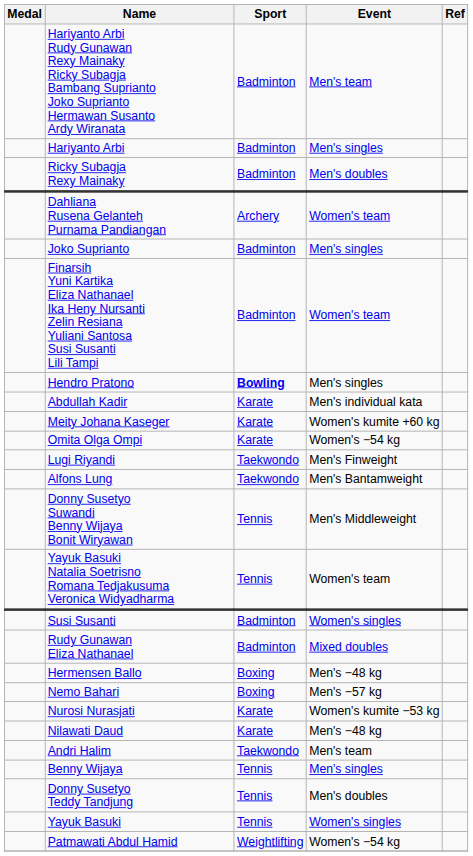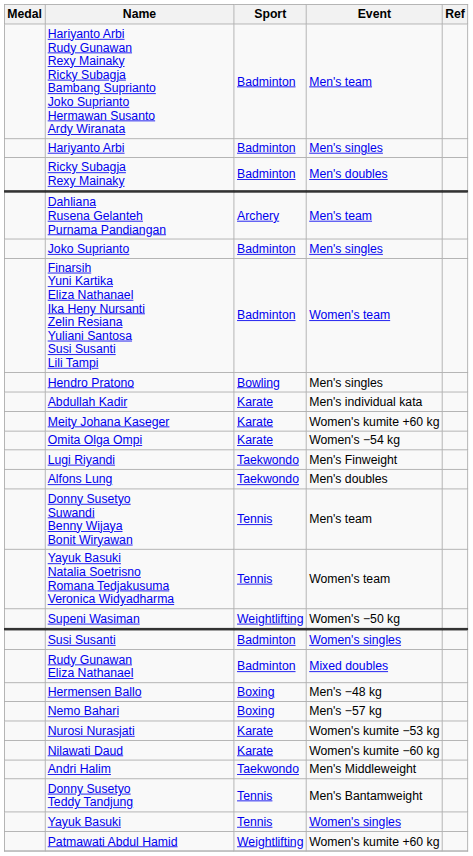 <table class="wikitable sortable" style="font-size:90%">
 <tr>
 <th>Medal</th>
 <th style="width:15em">Name</th>
 <th>Sport</th>
 <th>Event</th>
 <th>Ref</th>
 </tr>
 <tr>
 <td></td>
 <td><a href='#'>Hariyanto Arbi</a><br><a href='#'>Rudy Gunawan</a><br><a href='#'>Rexy Mainaky</a><br><a href='#'>Ricky Subagja</a><br><a href='#'>Bambang Suprianto</a><br><a href='#'>Joko Suprianto</a><br><a href='#'>Hermawan Susanto</a><br><a href='#'>Ardy Wiranata</a></td>
 <td> <a href='#'>Badminton</a></td>
 <td><a href='#'>Men's team</a></td>
 <td align="center"></td>
 </tr>
 <tr>
 <td></td>
 <td><a href='#'>Hariyanto Arbi</a></td>
 <td> <a href='#'>Badminton</a></td>
 <td><a href='#'>Men's singles</a></td>
 <td align="center"></td>
 </tr>
 <tr>
 <td></td>
 <td><a href='#'>Ricky Subagja</a> <br> <a href='#'>Rexy Mainaky</a></td>
 <td> <a href='#'>Badminton</a></td>
 <td><a href='#'>Men's doubles</a></td>
 <td align="center"></td>
 </tr>
 <tr style="border-top: 3px solid #333333;">
 <td></td>
 <td><a href='#'>Dahliana</a><br><a href='#'>Rusena Gelanteh</a><br><a href='#'>Purnama Pandiangan</a></td>
 <td> <a href='#'>Archery</a></td>
-<td><a href='#'>Women's team</a></td>
+<td><a href='#'>Men's team</a></td>
 <td align="center"></td>
 </tr>
 <tr>
 <td></td>
 <td><a href='#'>Joko Suprianto</a></td>
 <td> <a href='#'>Badminton</a></td>
 <td><a href='#'>Men's singles</a></td>
 <td align="center"></td>
 </tr>
 <tr>
 <td></td>
 <td><a href='#'>Finarsih</a><br><a href='#'>Yuni Kartika</a><br><a href='#'>Eliza Nathanael</a><br><a href='#'>Ika Heny Nursanti</a><br><a href='#'>Zelin Resiana</a><br><a href='#'>Yuliani Santosa</a><br><a href='#'>Susi Susanti</a><br><a href='#'>Lili Tampi</a></td>
 <td>  <a href='#'>Badminton</a></td>
 <td><a href='#'>Women's team</a></td>
 <td align="center"></td>
 </tr>
 <tr>
 <td></td>
 <td><a href='#'>Hendro Pratono</a></td>
-<td><strong> <a href='#'>Bowling</a></strong></td>
+<td> <a href='#'>Bowling</a></td>
 <td>Men's singles</td>
 <td align="center"></td>
 </tr>
 <tr>
 <td></td>
 <td><a href='#'>Abdullah Kadir</a></td>
 <td> <a href='#'>Karate</a></td>
 <td>Men's individual kata</td>
 <td align="center"></td>
 </tr>
 <tr>
 <td></td>
 <td><a href='#'>Meity Johana Kaseger</a></td>
 <td> <a href='#'>Karate</a></td>
 <td>Women's kumite +60 kg</td>
 <td align="center"></td>
 </tr>
 <tr>
 <td></td>
 <td><a href='#'>Omita Olga Ompi</a></td>
 <td> <a href='#'>Karate</a></td>
 <td>Women's −54 kg</td>
 <td align="center"></td>
 </tr>
 <tr>
 <td></td>
 <td><a href='#'>Lugi Riyandi</a></td>
 <td> <a href='#'>Taekwondo</a></td>
 <td>Men's Finweight</td>
 <td align="center"></td>
 </tr>
 <tr>
 <td></td>
 <td><a href='#'>Alfons Lung</a></td>
 <td> <a href='#'>Taekwondo</a></td>
-<td>Men's Bantamweight</td>
+<td>Men's doubles</td>
 <td align="center"></td>
 </tr>
 <tr>
 <td></td>
 <td><a href='#'>Donny Susetyo</a><br><a href='#'>Suwandi</a><br><a href='#'>Benny Wijaya</a><br><a href='#'>Bonit Wiryawan</a></td>
 <td> <a href='#'>Tennis</a></td>
-<td>Men's Middleweight</td>
+<td>Men's team</td>
 <td align="center"></td>
 </tr>
 <tr>
 <td></td>
 <td><a href='#'>Yayuk Basuki</a><br><a href='#'>Natalia Soetrisno</a><br><a href='#'>Romana Tedjakusuma</a><br><a href='#'>Veronica Widyadharma</a></td>
 <td> <a href='#'>Tennis</a></td>
 <td>Women's team</td>
+<td align="center"></td>
+</tr>
+<tr>
+<td></td>
+<td><a href='#'>Supeni Wasiman</a></td>
+<td> <a href='#'>Weightlifting</a></td>
+<td>Women's −50 kg</td>
 <td align="center"></td>
 </tr>
 <tr style="border-top: 3px solid #333333;">
 <td></td>
 <td><a href='#'>Susi Susanti</a></td>
 <td> <a href='#'>Badminton</a></td>
 <td><a href='#'>Women's singles</a></td>
 <td align="center"></td>
 </tr>
 <tr>
 <td></td>
 <td><a href='#'>Rudy Gunawan</a><br><a href='#'>Eliza Nathanael</a></td>
 <td> <a href='#'>Badminton</a></td>
 <td><a href='#'>Mixed doubles</a></td>
 <td align="center"></td>
 </tr>
 <tr>
 <td></td>
 <td><a href='#'>Hermensen Ballo</a></td>
 <td> <a href='#'>Boxing</a></td>
 <td>Men's −48 kg</td>
 <td align="center"></td>
 </tr>
 <tr>
 <td></td>
 <td><a href='#'>Nemo Bahari</a></td>
 <td>  <a href='#'>Boxing</a></td>
 <td>Men's −57 kg</td>
 <td align="center"></td>
 </tr>
 <tr>
 <td></td>
 <td><a href='#'>Nurosi Nurasjati</a></td>
 <td> <a href='#'>Karate</a></td>
 <td>Women's kumite −53 kg</td>
 <td align="center"></td>
 </tr>
 <tr>
 <td></td>
 <td><a href='#'>Nilawati Daud</a></td>
 <td> <a href='#'>Karate</a></td>
-<td>Men's −48 kg</td>
+<td>Women's kumite −60 kg</td>
 <td align="center"></td>
 </tr>
 <tr>
 <td></td>
 <td><a href='#'>Andri Halim</a></td>
 <td> <a href='#'>Taekwondo</a></td>
-<td>Men's team</td>
-<td align="center"></td>
-</tr>
-<tr>
-<td></td>
-<td><a href='#'>Benny Wijaya</a></td>
-<td> <a href='#'>Tennis</a></td>
-<td><a href='#'>Men's singles</a></td>
+<td>Men's Middleweight</td>
 <td align="center"></td>
 </tr>
 <tr>
 <td></td>
 <td><a href='#'>Donny Susetyo</a><br><a href='#'>Teddy Tandjung</a></td>
 <td> <a href='#'>Tennis</a></td>
-<td>Men's doubles</td>
+<td>Men's Bantamweight</td>
 <td align="center"></td>
 </tr>
 <tr>
 <td></td>
 <td><a href='#'>Yayuk Basuki</a></td>
 <td> <a href='#'>Tennis</a></td>
 <td><a href='#'>Women's singles</a></td>
 <td align="center"></td>
 </tr>
 <tr>
 <td></td>
 <td><a href='#'>Patmawati Abdul Hamid</a></td>
 <td> <a href='#'>Weightlifting</a></td>
-<td>Women's −54 kg</td>
+<td>Women's kumite +60 kg</td>
 <td align="center"></td>
 </tr>
 <tr>
 </tr>
 </table>
